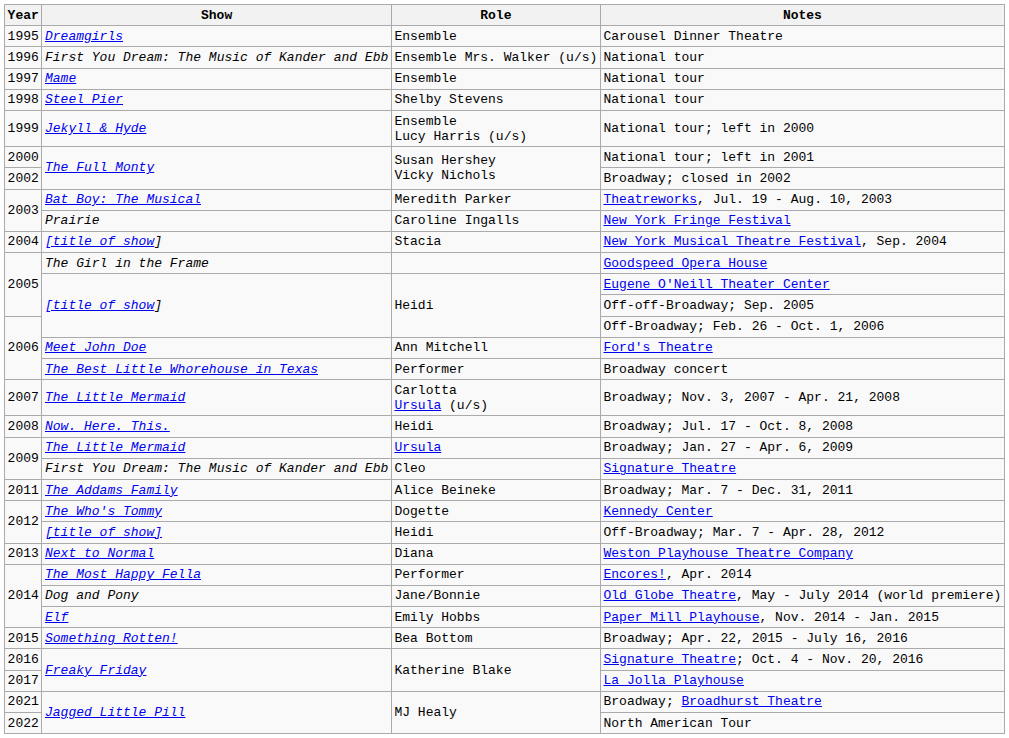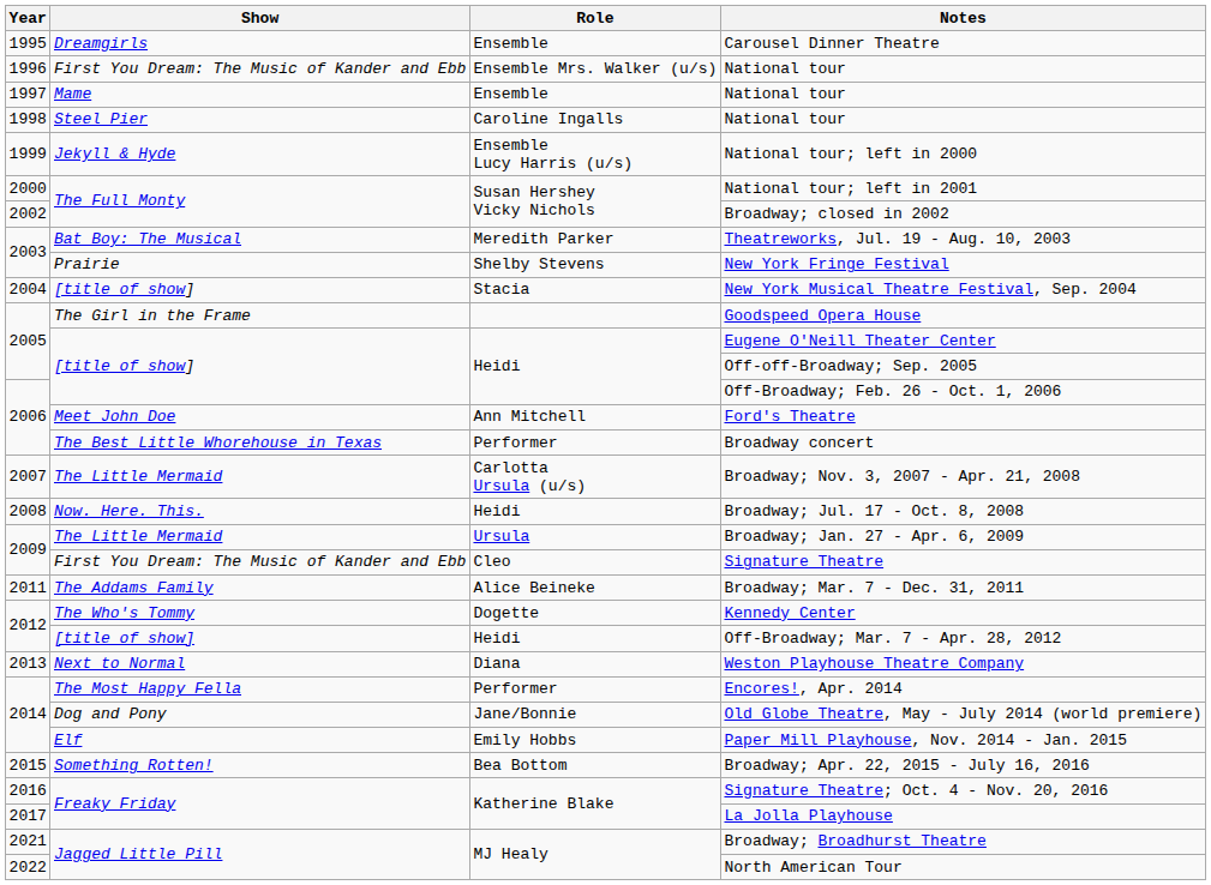 <table class="wikitable">
 <tr>
 <th>Year</th>
 <th>Show</th>
 <th>Role</th>
 <th>Notes</th>
 </tr>
 <tr>
 <td>1995</td>
 <td><em><a href='#'>Dreamgirls</a></em></td>
 <td>Ensemble</td>
 <td>Carousel Dinner Theatre</td>
 </tr>
 <tr>
 <td>1996</td>
 <td><em>First You Dream: The Music of Kander and Ebb</em></td>
 <td>Ensemble Mrs. Walker (u/s)</td>
 <td>National tour</td>
 </tr>
 <tr>
 <td>1997</td>
 <td><em><a href='#'>Mame</a></em></td>
 <td>Ensemble</td>
 <td>National tour</td>
 </tr>
 <tr>
 <td>1998</td>
 <td><em><a href='#'>Steel Pier</a></em></td>
-<td>Shelby Stevens</td>
+<td>Caroline Ingalls</td>
 <td>National tour</td>
 </tr>
 <tr>
 <td>1999</td>
 <td><em><a href='#'>Jekyll & Hyde</a></em></td>
 <td>Ensemble<br>Lucy Harris (u/s)</td>
 <td>National tour; left in 2000</td>
 </tr>
 <tr>
 <td>2000</td>
 <td rowspan="2"><em><a href='#'>The Full Monty</a></em></td>
 <td rowspan="2">Susan Hershey<br>Vicky Nichols</td>
 <td>National tour; left in 2001</td>
 </tr>
 <tr>
 <td>2002</td>
 <td>Broadway; closed in 2002</td>
 </tr>
 <tr>
 <td rowspan="2">2003</td>
 <td><em><a href='#'>Bat Boy: The Musical</a></em></td>
 <td>Meredith Parker</td>
 <td><a href='#'>Theatreworks</a>, Jul. 19 - Aug. 10, 2003</td>
 </tr>
 <tr>
 <td><em>Prairie</em></td>
-<td>Caroline Ingalls</td>
+<td>Shelby Stevens</td>
 <td><a href='#'>New York Fringe Festival</a></td>
 </tr>
 <tr>
 <td>2004</td>
 <td><em><a href='#'>[title of show</a>]</em></td>
 <td>Stacia</td>
 <td><a href='#'>New York Musical Theatre Festival</a>, Sep. 2004</td>
 </tr>
 <tr>
 <td rowspan="3">2005</td>
 <td><em>The Girl in the Frame</em></td>
 <td></td>
 <td><a href='#'>Goodspeed Opera House</a></td>
 </tr>
 <tr>
 <td rowspan="3"><em><a href='#'>[title of show</a>]</em></td>
 <td rowspan="3">Heidi</td>
 <td><a href='#'>Eugene O'Neill Theater Center</a></td>
 </tr>
 <tr>
 <td>Off-off-Broadway; Sep. 2005</td>
 </tr>
 <tr>
 <td rowspan="3">2006</td>
 <td>Off-Broadway; Feb. 26 - Oct. 1, 2006</td>
 </tr>
 <tr>
 <td><em><a href='#'>Meet John Doe</a></em></td>
 <td>Ann Mitchell</td>
 <td><a href='#'>Ford's Theatre</a></td>
 </tr>
 <tr>
 <td><em><a href='#'>The Best Little Whorehouse in Texas</a></em></td>
 <td>Performer</td>
 <td>Broadway concert</td>
 </tr>
 <tr>
 <td>2007</td>
 <td><em><a href='#'>The Little Mermaid</a></em></td>
 <td>Carlotta<br><a href='#'>Ursula</a> (u/s)</td>
 <td>Broadway; Nov. 3, 2007 - Apr. 21, 2008</td>
 </tr>
 <tr>
 <td>2008</td>
 <td><em><a href='#'>Now. Here. This.</a></em></td>
 <td>Heidi</td>
 <td>Broadway; Jul. 17 - Oct. 8, 2008</td>
 </tr>
 <tr>
 <td rowspan="2">2009</td>
 <td><em><a href='#'>The Little Mermaid</a></em></td>
 <td><a href='#'>Ursula</a></td>
 <td>Broadway; Jan. 27 - Apr. 6, 2009</td>
 </tr>
 <tr>
 <td><em>First You Dream: The Music of Kander and Ebb</em></td>
 <td>Cleo</td>
 <td><a href='#'>Signature Theatre</a></td>
 </tr>
 <tr>
 <td>2011</td>
 <td><em><a href='#'>The Addams Family</a></em></td>
 <td>Alice Beineke</td>
 <td>Broadway; Mar. 7 - Dec. 31, 2011</td>
 </tr>
 <tr>
 <td rowspan="2">2012</td>
 <td><em><a href='#'>The Who's Tommy</a></em></td>
 <td>Dogette</td>
 <td><a href='#'>Kennedy Center</a></td>
 </tr>
 <tr>
 <td><em><a href='#'>[title of show]</a></em></td>
 <td>Heidi</td>
 <td>Off-Broadway; Mar. 7 - Apr. 28, 2012</td>
 </tr>
 <tr>
 <td>2013</td>
 <td><em><a href='#'>Next to Normal</a></em></td>
 <td>Diana</td>
 <td><a href='#'>Weston Playhouse Theatre Company</a></td>
 </tr>
 <tr>
 <td rowspan="3">2014</td>
 <td><em><a href='#'>The Most Happy Fella</a></em></td>
 <td>Performer</td>
 <td><a href='#'>Encores!</a>, Apr. 2014</td>
 </tr>
 <tr>
 <td><em>Dog and Pony</em></td>
 <td>Jane/Bonnie</td>
 <td><a href='#'>Old Globe Theatre</a>, May - July 2014 (world premiere)</td>
 </tr>
 <tr>
 <td><em><a href='#'>Elf</a></em></td>
 <td>Emily Hobbs</td>
 <td><a href='#'>Paper Mill Playhouse</a>, Nov. 2014 - Jan. 2015</td>
 </tr>
 <tr>
 <td>2015</td>
 <td><em><a href='#'>Something Rotten!</a></em></td>
 <td>Bea Bottom</td>
 <td>Broadway; Apr. 22, 2015 - July 16, 2016</td>
 </tr>
 <tr>
 <td>2016</td>
 <td rowspan="2"><em><a href='#'>Freaky Friday</a></em></td>
 <td rowspan="2">Katherine Blake</td>
 <td><a href='#'>Signature Theatre</a>; Oct. 4 - Nov. 20, 2016</td>
 </tr>
 <tr>
 <td>2017</td>
 <td><a href='#'>La Jolla Playhouse</a></td>
 </tr>
 <tr>
 <td>2021</td>
 <td rowspan="2"><a href='#'><em>Jagged Little Pill</em></a></td>
 <td rowspan="2">MJ Healy</td>
 <td>Broadway; <a href='#'>Broadhurst Theatre</a></td>
 </tr>
 <tr>
 <td>2022</td>
 <td>North American Tour</td>
 </tr>
 </table>
